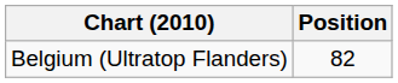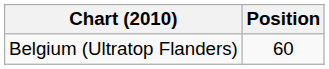 <table class="wikitable">
 <tr>
 <th>Chart (2010)</th>
 <th>Position</th>
 </tr>
 <tr>
 <td>Belgium (Ultratop Flanders)</td>
-<td align="center">82</td>
+<td align="center">60</td>
 </tr>
 </table>
